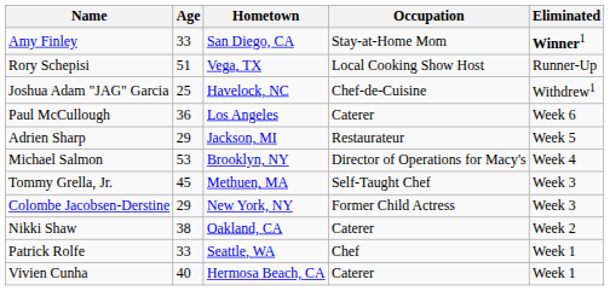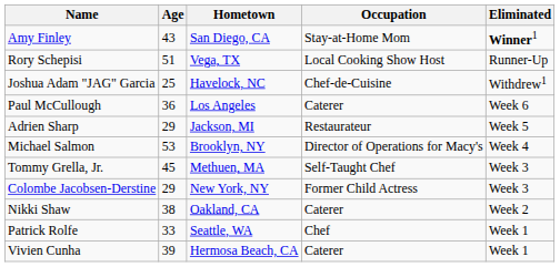 <table class="wikitable">
 <tr>
 <th>Name</th>
 <th>Age</th>
 <th>Hometown</th>
 <th>Occupation</th>
 <th>Eliminated</th>
 </tr>
 <tr>
 <td><a href='#'>Amy Finley</a></td>
-<td>33</td>
+<td>43</td>
 <td><a href='#'>San Diego, CA</a></td>
 <td>Stay-at-Home Mom</td>
 <td><strong>Winner</strong><sup>1</sup></td>
 </tr>
 <tr>
 <td>Rory Schepisi</td>
 <td>51</td>
 <td><a href='#'>Vega, TX</a></td>
 <td>Local Cooking Show Host</td>
 <td>Runner-Up</td>
 </tr>
 <tr>
 <td>Joshua Adam "JAG" Garcia</td>
 <td>25</td>
 <td><a href='#'>Havelock, NC</a></td>
 <td>Chef-de-Cuisine</td>
 <td>Withdrew<sup>1</sup></td>
 </tr>
 <tr>
 <td>Paul McCullough</td>
 <td>36</td>
 <td><a href='#'>Los Angeles</a></td>
 <td>Caterer</td>
 <td>Week 6</td>
 </tr>
 <tr>
 <td>Adrien Sharp</td>
 <td>29</td>
 <td><a href='#'>Jackson, MI</a></td>
 <td>Restaurateur</td>
 <td>Week 5</td>
 </tr>
 <tr>
 <td>Michael Salmon</td>
 <td>53</td>
 <td><a href='#'>Brooklyn, NY</a></td>
 <td>Director of Operations for Macy's</td>
 <td>Week 4</td>
 </tr>
 <tr>
 <td>Tommy Grella, Jr.</td>
 <td>45</td>
 <td><a href='#'>Methuen, MA</a></td>
 <td>Self-Taught Chef</td>
 <td>Week 3</td>
 </tr>
 <tr>
 <td><a href='#'>Colombe Jacobsen-Derstine</a></td>
 <td>29</td>
 <td><a href='#'>New York, NY</a></td>
 <td>Former Child Actress</td>
 <td>Week 3</td>
 </tr>
 <tr>
 <td>Nikki Shaw</td>
 <td>38</td>
 <td><a href='#'>Oakland, CA</a></td>
 <td>Caterer</td>
 <td>Week 2</td>
 </tr>
 <tr>
 <td>Patrick Rolfe</td>
 <td>33</td>
 <td><a href='#'>Seattle, WA</a></td>
 <td>Chef</td>
 <td>Week 1</td>
 </tr>
 <tr>
 <td>Vivien Cunha</td>
-<td>40</td>
+<td>39</td>
 <td><a href='#'>Hermosa Beach, CA</a></td>
 <td>Caterer</td>
 <td>Week 1</td>
 </tr>
 </table>
